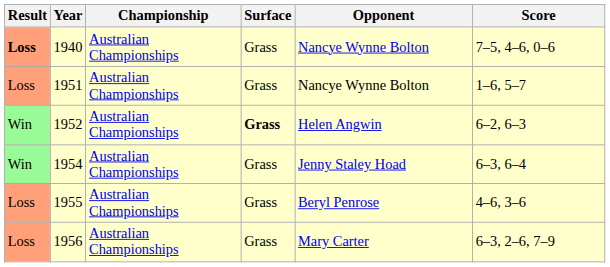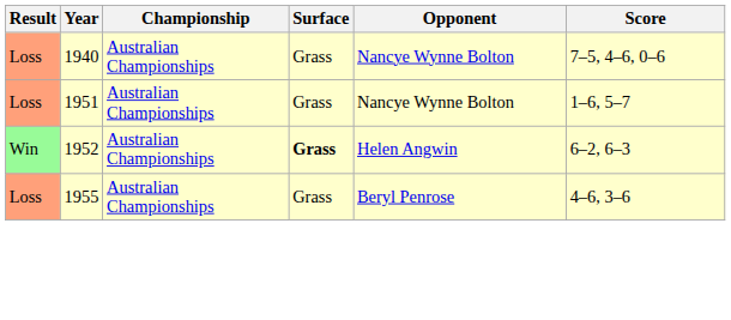 <table class="sortable wikitable">
 <tr>
 <th style="width:40px">Result</th>
 <th style="width:30px">Year</th>
 <th style="width:165px">Championship</th>
 <th style="width:50px">Surface</th>
 <th style="width:190px">Opponent</th>
 <th style="width:140px" class="unsortable">Score</th>
 </tr>
 <tr style="background:#ffc;">
-<td style="background:#ffa07a;"><strong>Loss</strong></td>
+<td style="background:#ffa07a;">Loss</td>
 <td>1940</td>
 <td><a href='#'>Australian Championships</a></td>
 <td>Grass</td>
 <td> <a href='#'>Nancye Wynne Bolton</a></td>
 <td>7–5, 4–6, 0–6</td>
 </tr>
 <tr style="background:#ffc;">
 <td style="background:#ffa07a;">Loss</td>
 <td>1951</td>
 <td><a href='#'>Australian Championships</a></td>
 <td>Grass</td>
 <td> Nancye Wynne Bolton</td>
 <td>1–6, 5–7</td>
 </tr>
 <tr style="background:#ffc;">
 <td style="background:#98fb98;">Win</td>
 <td>1952</td>
 <td><a href='#'>Australian Championships</a></td>
 <td><strong>Grass</strong></td>
 <td> <a href='#'>Helen Angwin</a></td>
 <td>6–2, 6–3</td>
 </tr>
 <tr style="background:#ffc;">
-<td style="background:#98fb98;">Win</td>
-<td>1954</td>
-<td><a href='#'>Australian Championships</a></td>
-<td>Grass</td>
-<td> <a href='#'>Jenny Staley Hoad</a></td>
-<td>6–3, 6–4</td>
-</tr>
-<tr style="background:#ffc;">
 <td style="background:#ffa07a;">Loss</td>
 <td>1955</td>
 <td><a href='#'>Australian Championships</a></td>
 <td>Grass</td>
 <td> <a href='#'>Beryl Penrose</a></td>
 <td>4–6, 3–6</td>
 </tr>
-<tr style="background:#ffc;">
-<td style="background:#ffa07a;">Loss</td>
-<td>1956</td>
-<td><a href='#'>Australian Championships</a></td>
-<td>Grass</td>
-<td> <a href='#'>Mary Carter</a></td>
-<td>6–3, 2–6, 7–9</td>
-</tr>
 </table>
